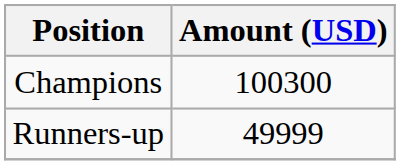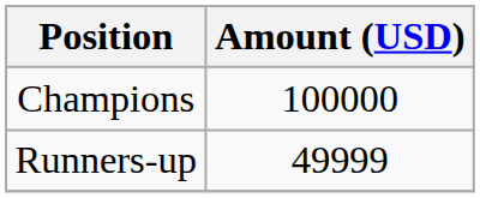 <table class="wikitable" style="text-align:center">
 <tr>
 <th>Position</th>
 <th>Amount (<a href='#'>USD</a>)</th>
 </tr>
 <tr>
 <td>Champions</td>
-<td>100300</td>
+<td>100000</td>
 </tr>
 <tr>
 <td>Runners-up</td>
 <td>49999</td>
 </tr>
 <tr>
 </tr>
 </table>
